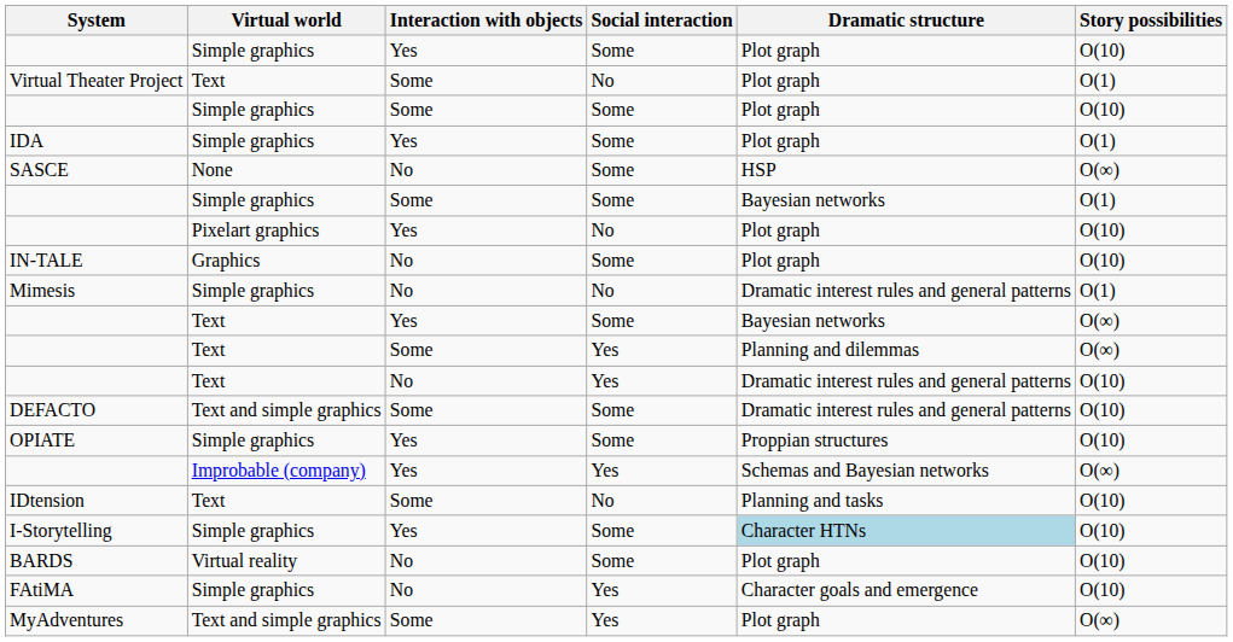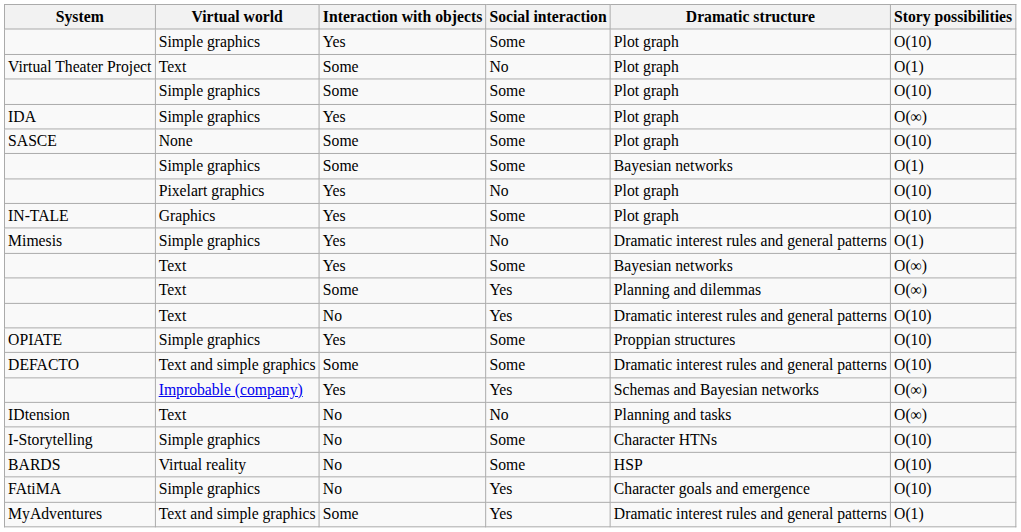 <table class="wikitable sortable">
 <tr>
 <th>System</th>
 <th>Virtual world</th>
 <th>Interaction with objects</th>
 <th>Social interaction</th>
 <th>Dramatic structure</th>
 <th>Story possibilities</th>
 </tr>
 <tr>
 <td></td>
 <td>Simple graphics</td>
 <td>Yes</td>
 <td>Some</td>
 <td>Plot graph</td>
 <td>O(10)</td>
 </tr>
 <tr>
 <td>Virtual Theater Project</td>
 <td>Text</td>
 <td>Some</td>
 <td>No</td>
 <td>Plot graph</td>
 <td>O(1)</td>
 </tr>
 <tr>
 <td></td>
 <td>Simple graphics</td>
 <td>Some</td>
 <td>Some</td>
 <td>Plot graph</td>
 <td>O(10)</td>
 </tr>
 <tr>
 <td>IDA</td>
 <td>Simple graphics</td>
 <td>Yes</td>
 <td>Some</td>
 <td>Plot graph</td>
-<td>O(1)</td>
+<td>O(∞)</td>
 </tr>
 <tr>
 <td>SASCE</td>
 <td>None</td>
-<td>No</td>
 <td>Some</td>
-<td>HSP</td>
-<td>O(∞)</td>
+<td>Some</td>
+<td>Plot graph</td>
+<td>O(10)</td>
 </tr>
 <tr>
 <td></td>
 <td>Simple graphics</td>
 <td>Some</td>
 <td>Some</td>
 <td>Bayesian networks</td>
 <td>O(1)</td>
 </tr>
 <tr>
 <td></td>
 <td>Pixelart graphics</td>
 <td>Yes</td>
 <td>No</td>
 <td>Plot graph</td>
 <td>O(10)</td>
 </tr>
 <tr>
 <td>IN-TALE</td>
 <td>Graphics</td>
-<td>No</td>
+<td>Yes</td>
 <td>Some</td>
 <td>Plot graph</td>
 <td>O(10)</td>
 </tr>
 <tr>
 <td>Mimesis</td>
 <td>Simple graphics</td>
-<td>No</td>
+<td>Yes</td>
 <td>No</td>
 <td>Dramatic interest rules and general patterns</td>
 <td>O(1)</td>
 </tr>
 <tr>
 <td></td>
 <td>Text</td>
 <td>Yes</td>
 <td>Some</td>
 <td>Bayesian networks</td>
 <td>O(∞)</td>
 </tr>
 <tr>
 <td></td>
 <td>Text</td>
 <td>Some</td>
 <td>Yes</td>
 <td>Planning and dilemmas</td>
 <td>O(∞)</td>
 </tr>
 <tr>
 <td></td>
 <td>Text</td>
 <td>No</td>
 <td>Yes</td>
 <td>Dramatic interest rules and general patterns</td>
 <td>O(10)</td>
 </tr>
 <tr>
+<td>OPIATE</td>
+<td>Simple graphics</td>
+<td>Yes</td>
+<td>Some</td>
+<td>Proppian structures</td>
+<td>O(10)</td>
+</tr>
+<tr>
 <td>DEFACTO</td>
 <td>Text and simple graphics</td>
 <td>Some</td>
 <td>Some</td>
 <td>Dramatic interest rules and general patterns</td>
-<td>O(10)</td>
-</tr>
-<tr>
-<td>OPIATE</td>
-<td>Simple graphics</td>
-<td>Yes</td>
-<td>Some</td>
-<td>Proppian structures</td>
 <td>O(10)</td>
 </tr>
 <tr>
 <td></td>
 <td><a href='#'>Improbable (company)</a></td>
 <td>Yes</td>
 <td>Yes</td>
 <td>Schemas and Bayesian networks</td>
 <td>O(∞)</td>
 </tr>
 <tr>
 <td>IDtension</td>
 <td>Text</td>
-<td>Some</td>
+<td>No</td>
 <td>No</td>
 <td>Planning and tasks</td>
-<td>O(10)</td>
+<td>O(∞)</td>
 </tr>
 <tr>
 <td>I-Storytelling</td>
 <td>Simple graphics</td>
-<td>Yes</td>
+<td>No</td>
 <td>Some</td>
-<td style="background: lightblue;">Character HTNs</td>
+<td>Character HTNs</td>
 <td>O(10)</td>
 </tr>
 <tr>
 <td>BARDS</td>
 <td>Virtual reality</td>
 <td>No</td>
 <td>Some</td>
-<td>Plot graph</td>
+<td>HSP</td>
 <td>O(10)</td>
 </tr>
 <tr>
 <td>FAtiMA</td>
 <td>Simple graphics</td>
 <td>No</td>
 <td>Yes</td>
 <td>Character goals and emergence</td>
 <td>O(10)</td>
 </tr>
 <tr>
 <td>MyAdventures</td>
 <td>Text and simple graphics</td>
 <td>Some</td>
 <td>Yes</td>
-<td>Plot graph</td>
-<td>O(∞)</td>
+<td>Dramatic interest rules and general patterns</td>
+<td>O(1)</td>
 </tr>
 </table>
